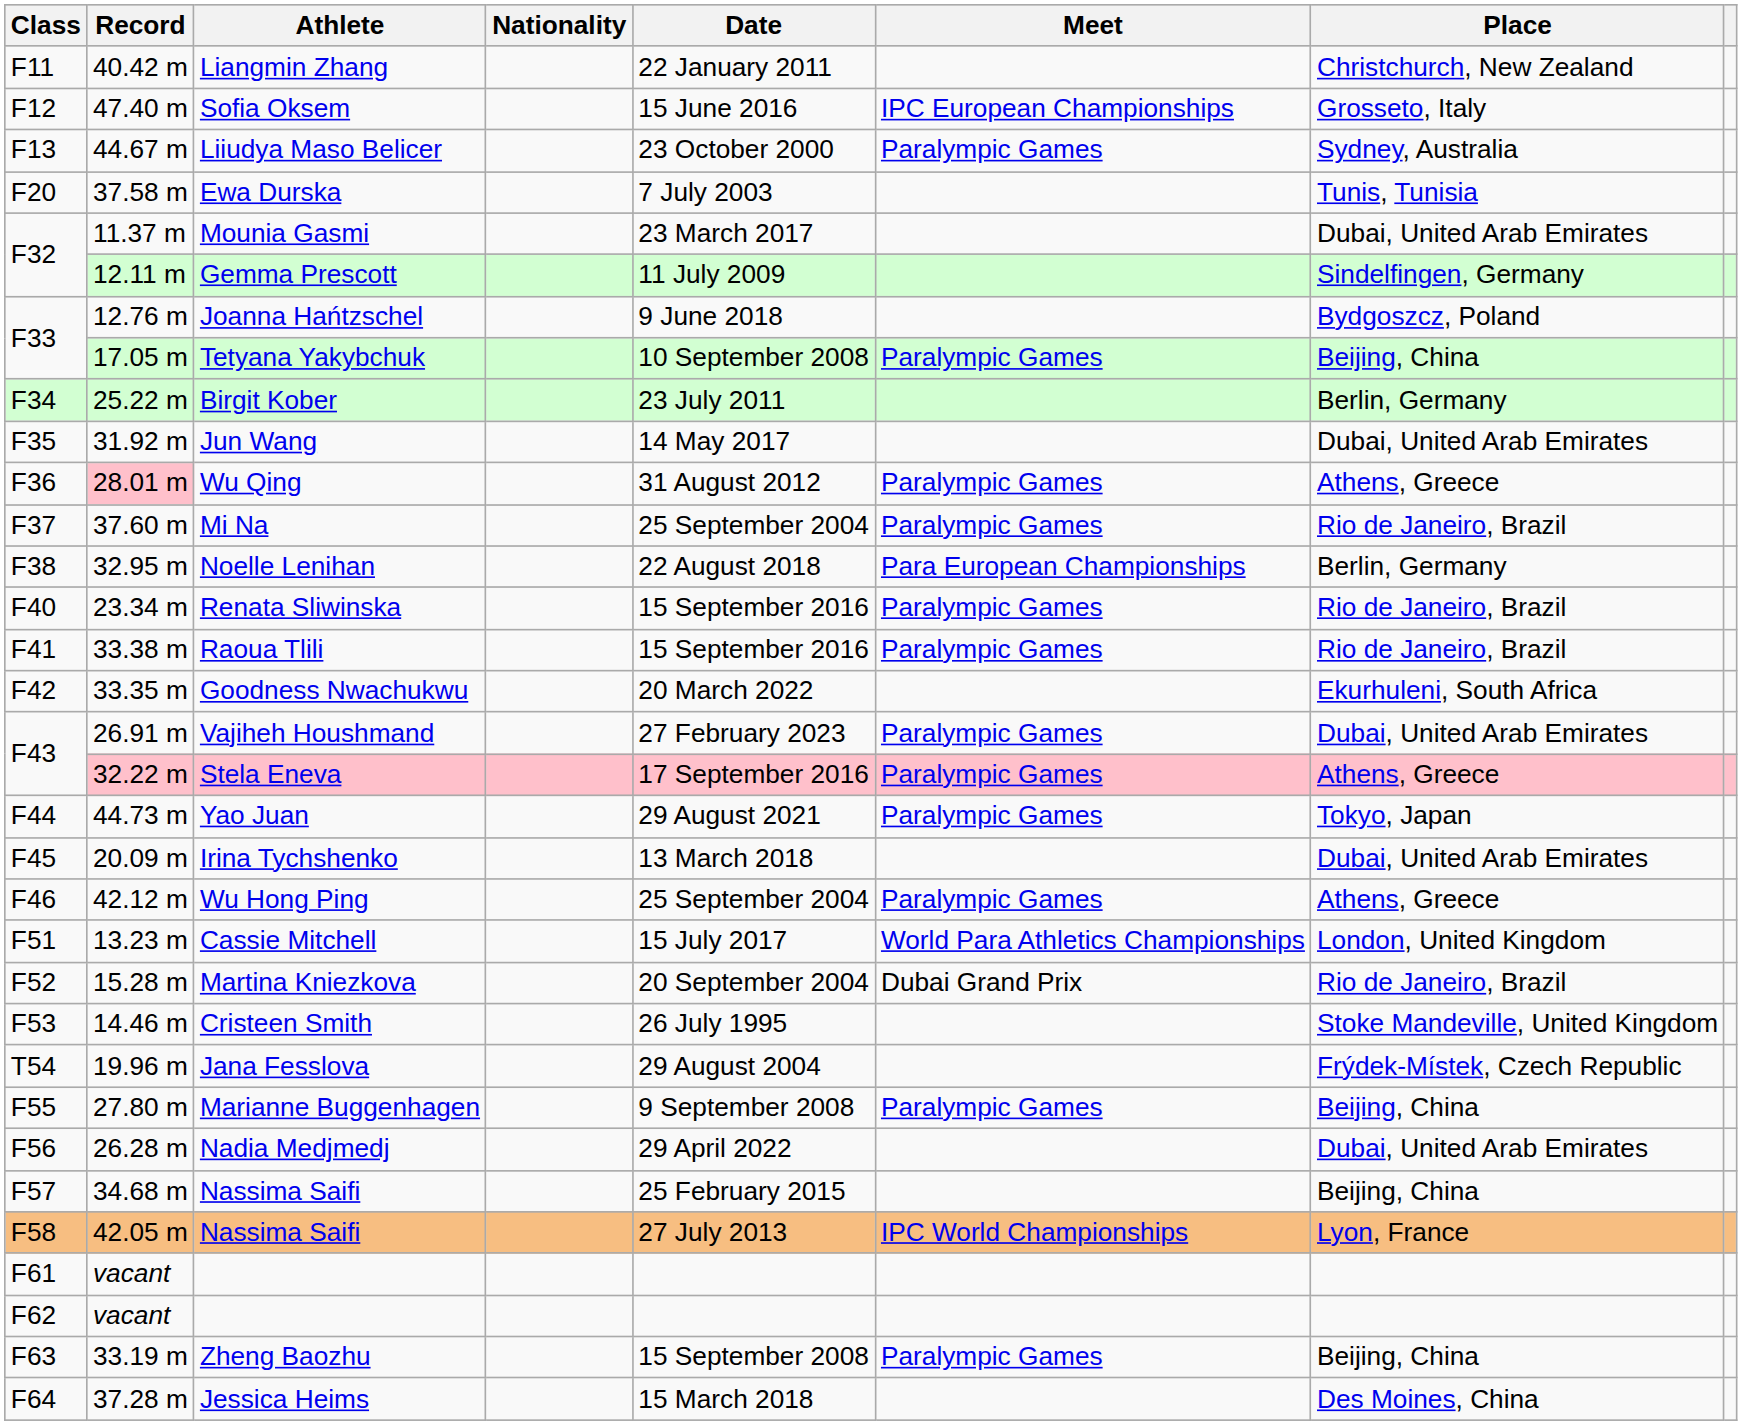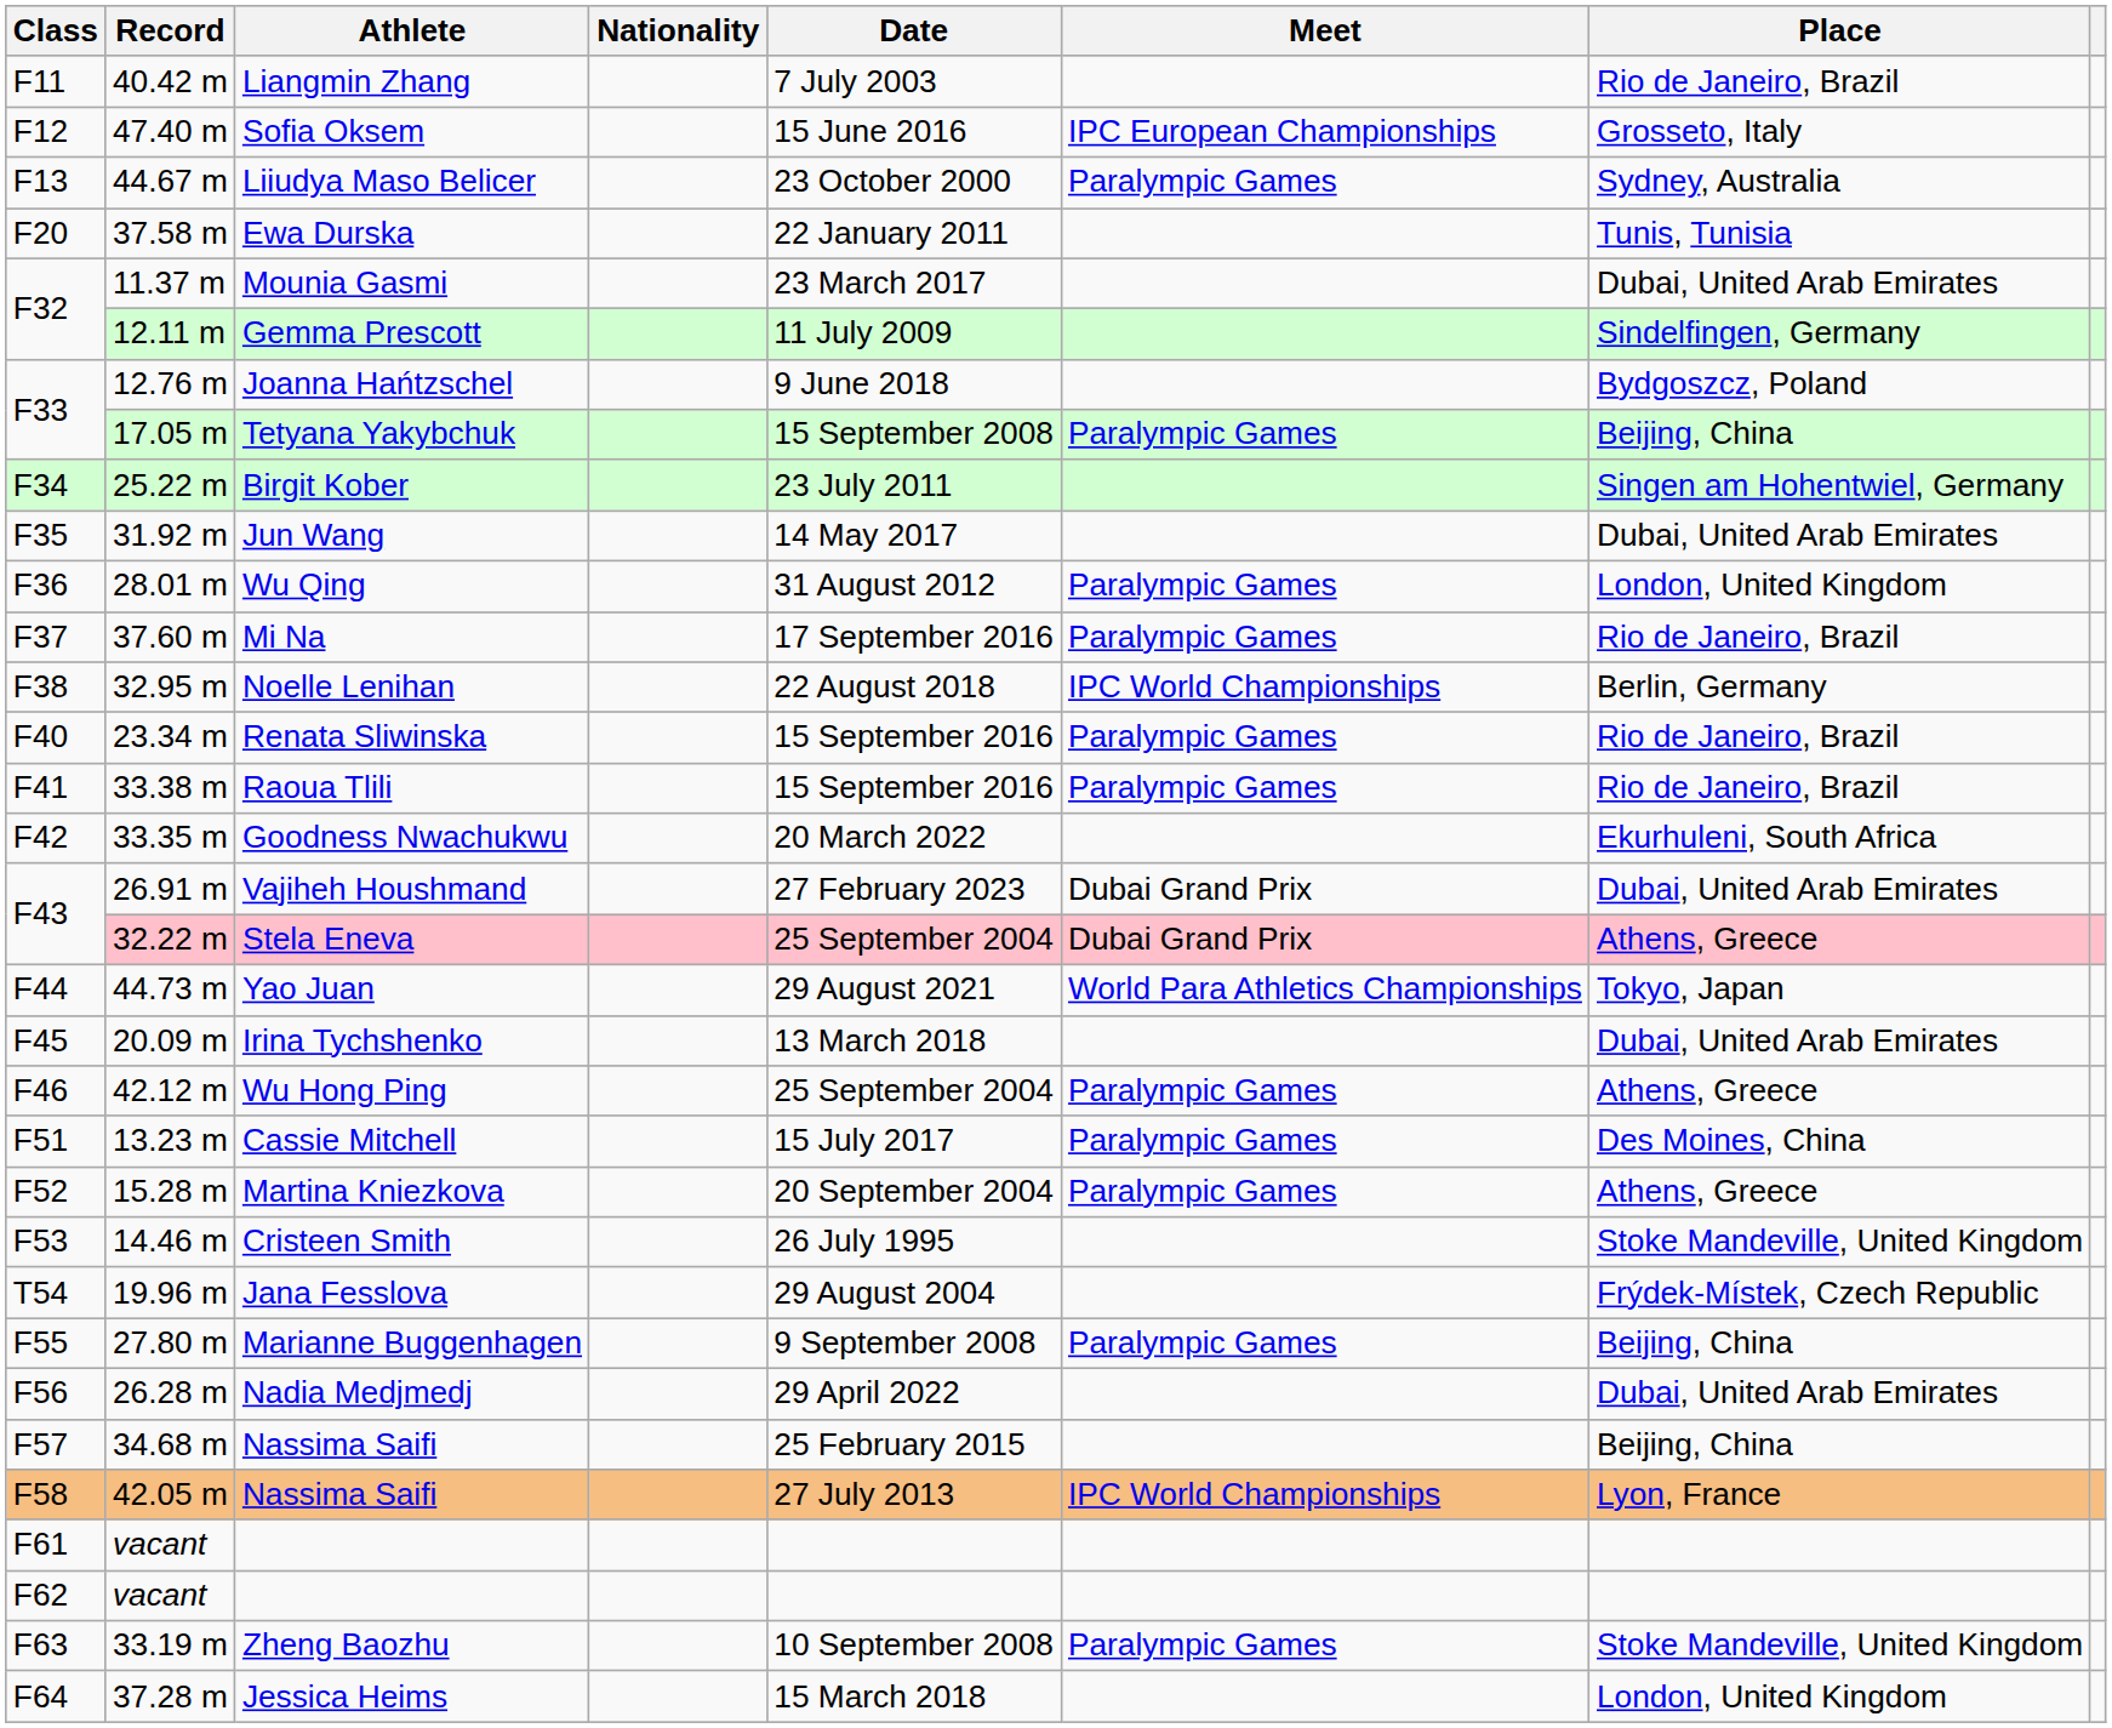 <table class="wikitable">
 <tr>
 <th>Class</th>
 <th>Record</th>
 <th>Athlete</th>
 <th>Nationality</th>
 <th>Date</th>
 <th>Meet</th>
 <th>Place</th>
 <th></th>
 </tr>
 <tr>
 <td>F11</td>
 <td>40.42 m</td>
 <td><a href='#'>Liangmin Zhang</a></td>
 <td></td>
-<td>22 January 2011</td>
+<td>7 July 2003</td>
 <td></td>
-<td><a href='#'>Christchurch</a>, New Zealand</td>
+<td><a href='#'>Rio de Janeiro</a>, Brazil</td>
 <td></td>
 </tr>
 <tr>
 <td>F12</td>
 <td>47.40 m</td>
 <td><a href='#'>Sofia Oksem</a></td>
 <td></td>
 <td>15 June 2016</td>
 <td><a href='#'>IPC European Championships</a></td>
 <td><a href='#'>Grosseto</a>, Italy</td>
 <td></td>
 </tr>
 <tr>
 <td>F13</td>
 <td>44.67 m</td>
 <td><a href='#'>Liiudya Maso Belicer</a></td>
 <td></td>
 <td>23 October 2000</td>
 <td><a href='#'>Paralympic Games</a></td>
 <td><a href='#'>Sydney</a>, Australia</td>
 <td></td>
 </tr>
 <tr>
 <td>F20</td>
 <td>37.58 m</td>
 <td><a href='#'>Ewa Durska</a></td>
 <td></td>
-<td>7 July 2003</td>
+<td>22 January 2011</td>
 <td></td>
 <td><a href='#'>Tunis</a>, <a href='#'>Tunisia</a></td>
 <td></td>
 </tr>
 <tr>
 <td rowspan="2">F32</td>
 <td>11.37 m</td>
 <td><a href='#'>Mounia Gasmi</a></td>
 <td></td>
 <td>23 March 2017</td>
 <td></td>
 <td>Dubai, United Arab Emirates</td>
 <td></td>
 </tr>
 <tr bgcolor=#D2FFD2>
 <td>12.11 m</td>
 <td><a href='#'>Gemma Prescott</a></td>
 <td></td>
 <td>11 July 2009</td>
 <td></td>
 <td><a href='#'>Sindelfingen</a>, Germany</td>
 <td></td>
 </tr>
 <tr>
 <td rowspan="2">F33</td>
 <td>12.76 m</td>
 <td><a href='#'>Joanna Hańtzschel</a></td>
 <td></td>
 <td>9 June 2018</td>
 <td></td>
 <td><a href='#'>Bydgoszcz</a>, Poland</td>
 <td></td>
 </tr>
 <tr bgcolor=#D2FFD2>
 <td>17.05 m</td>
 <td><a href='#'>Tetyana Yakybchuk</a></td>
 <td></td>
-<td>10 September 2008</td>
+<td>15 September 2008</td>
 <td><a href='#'>Paralympic Games</a></td>
 <td><a href='#'>Beijing</a>, China</td>
 <td></td>
 </tr>
 <tr bgcolor=#D2FFD2>
 <td>F34</td>
 <td>25.22 m</td>
 <td><a href='#'>Birgit Kober</a></td>
 <td></td>
 <td>23 July 2011</td>
 <td></td>
-<td>Berlin, Germany</td>
+<td><a href='#'>Singen am Hohentwiel</a>, Germany</td>
 <td></td>
 </tr>
 <tr>
 <td>F35</td>
 <td>31.92 m</td>
 <td><a href='#'>Jun Wang</a></td>
 <td></td>
 <td>14 May 2017</td>
 <td></td>
 <td>Dubai, United Arab Emirates</td>
 <td></td>
 </tr>
 <tr>
 <td>F36</td>
-<td style="background: pink;">28.01 m</td>
+<td>28.01 m</td>
 <td><a href='#'>Wu Qing</a></td>
 <td></td>
 <td>31 August 2012</td>
 <td><a href='#'>Paralympic Games</a></td>
-<td><a href='#'>Athens</a>, Greece</td>
+<td><a href='#'>London</a>, United Kingdom</td>
 <td></td>
 </tr>
 <tr>
 <td>F37</td>
 <td>37.60 m</td>
 <td><a href='#'>Mi Na</a></td>
 <td></td>
-<td>25 September 2004</td>
+<td>17 September 2016</td>
 <td><a href='#'>Paralympic Games</a></td>
 <td><a href='#'>Rio de Janeiro</a>, Brazil</td>
 <td></td>
 </tr>
 <tr>
 <td>F38</td>
 <td>32.95 m</td>
 <td><a href='#'>Noelle Lenihan</a></td>
 <td></td>
 <td>22 August 2018</td>
-<td><a href='#'>Para European Championships</a></td>
+<td><a href='#'>IPC World Championships</a></td>
 <td>Berlin, Germany</td>
 <td></td>
 </tr>
 <tr>
 <td>F40</td>
 <td>23.34 m</td>
 <td><a href='#'>Renata Sliwinska</a></td>
 <td></td>
 <td>15 September 2016</td>
 <td><a href='#'>Paralympic Games</a></td>
 <td><a href='#'>Rio de Janeiro</a>, Brazil</td>
 <td></td>
 </tr>
 <tr>
 <td>F41</td>
 <td>33.38 m</td>
 <td><a href='#'>Raoua Tlili</a></td>
 <td></td>
 <td>15 September 2016</td>
 <td><a href='#'>Paralympic Games</a></td>
 <td><a href='#'>Rio de Janeiro</a>, Brazil</td>
 <td></td>
 </tr>
 <tr>
 <td>F42</td>
 <td>33.35 m</td>
 <td><a href='#'>Goodness Nwachukwu</a></td>
 <td></td>
 <td>20 March 2022</td>
 <td></td>
 <td><a href='#'>Ekurhuleni</a>, South Africa</td>
 <td></td>
 </tr>
 <tr>
 <td rowspan=2>F43</td>
 <td>26.91 m</td>
 <td><a href='#'>Vajiheh Houshmand</a></td>
 <td></td>
 <td>27 February 2023</td>
-<td><a href='#'>Paralympic Games</a></td>
+<td>Dubai Grand Prix</td>
 <td><a href='#'>Dubai</a>, United Arab Emirates</td>
 <td></td>
 </tr>
 <tr style="background:pink">
 <td>32.22 m</td>
 <td><a href='#'>Stela Eneva</a></td>
 <td></td>
-<td>17 September 2016</td>
-<td><a href='#'>Paralympic Games</a></td>
+<td>25 September 2004</td>
+<td>Dubai Grand Prix</td>
 <td><a href='#'>Athens</a>, Greece</td>
 <td></td>
 </tr>
 <tr>
 <td>F44</td>
 <td>44.73 m</td>
 <td><a href='#'>Yao Juan</a></td>
 <td></td>
 <td>29 August 2021</td>
-<td><a href='#'>Paralympic Games</a></td>
+<td><a href='#'>World Para Athletics Championships</a></td>
 <td><a href='#'>Tokyo</a>, Japan</td>
 <td></td>
 </tr>
 <tr>
 <td>F45</td>
 <td>20.09 m</td>
 <td><a href='#'>Irina Tychshenko</a></td>
 <td></td>
 <td>13 March 2018</td>
 <td></td>
 <td><a href='#'>Dubai</a>, United Arab Emirates</td>
 <td></td>
 </tr>
 <tr>
 <td>F46</td>
 <td>42.12 m</td>
 <td><a href='#'>Wu Hong Ping</a></td>
 <td></td>
 <td>25 September 2004</td>
 <td><a href='#'>Paralympic Games</a></td>
 <td><a href='#'>Athens</a>, Greece</td>
 <td></td>
 </tr>
 <tr>
 <td>F51</td>
 <td>13.23 m</td>
 <td><a href='#'>Cassie Mitchell</a></td>
 <td></td>
 <td>15 July 2017</td>
-<td><a href='#'>World Para Athletics Championships</a></td>
-<td><a href='#'>London</a>, United Kingdom</td>
+<td><a href='#'>Paralympic Games</a></td>
+<td><a href='#'>Des Moines</a>, China</td>
 <td></td>
 </tr>
 <tr>
 <td>F52</td>
 <td>15.28 m</td>
 <td><a href='#'>Martina Kniezkova</a></td>
 <td></td>
 <td>20 September 2004</td>
-<td>Dubai Grand Prix</td>
-<td><a href='#'>Rio de Janeiro</a>, Brazil</td>
+<td><a href='#'>Paralympic Games</a></td>
+<td><a href='#'>Athens</a>, Greece</td>
 <td></td>
 </tr>
 <tr>
 <td>F53</td>
 <td>14.46 m</td>
 <td><a href='#'>Cristeen Smith</a></td>
 <td></td>
 <td>26 July 1995</td>
 <td></td>
 <td><a href='#'>Stoke Mandeville</a>, United Kingdom</td>
 <td></td>
 </tr>
 <tr>
 <td>T54</td>
 <td>19.96 m</td>
 <td><a href='#'>Jana Fesslova</a></td>
 <td></td>
 <td>29 August 2004</td>
 <td></td>
 <td><a href='#'>Frýdek-Místek</a>, Czech Republic</td>
 <td></td>
 </tr>
 <tr>
 <td>F55</td>
 <td>27.80 m</td>
 <td><a href='#'>Marianne Buggenhagen</a></td>
 <td></td>
 <td>9 September 2008</td>
 <td><a href='#'>Paralympic Games</a></td>
 <td><a href='#'>Beijing</a>, China</td>
 <td></td>
 </tr>
 <tr>
 <td>F56</td>
 <td>26.28 m</td>
 <td><a href='#'>Nadia Medjmedj</a></td>
 <td></td>
 <td>29 April 2022</td>
 <td></td>
 <td><a href='#'>Dubai</a>, United Arab Emirates</td>
 <td></td>
 </tr>
 <tr>
 <td>F57</td>
 <td>34.68 m</td>
 <td><a href='#'>Nassima Saifi</a></td>
 <td></td>
 <td>25 February 2015</td>
 <td></td>
 <td>Beijing, China</td>
 <td></td>
 </tr>
 <tr bgcolor=#F7BE81>
 <td>F58</td>
 <td>42.05 m</td>
 <td><a href='#'>Nassima Saifi</a></td>
 <td></td>
 <td>27 July 2013</td>
 <td><a href='#'>IPC World Championships</a></td>
 <td><a href='#'>Lyon</a>, France</td>
 <td></td>
 </tr>
 <tr>
 <td>F61</td>
 <td><em>vacant</em></td>
 <td></td>
 <td></td>
 <td></td>
 <td></td>
 <td></td>
 <td></td>
 </tr>
 <tr>
 <td>F62</td>
 <td><em>vacant</em></td>
 <td></td>
 <td></td>
 <td></td>
 <td></td>
 <td></td>
 <td></td>
 </tr>
 <tr>
 <td>F63</td>
 <td>33.19 m</td>
 <td><a href='#'>Zheng Baozhu</a></td>
 <td></td>
-<td>15 September 2008</td>
+<td>10 September 2008</td>
 <td><a href='#'>Paralympic Games</a></td>
-<td>Beijing, China</td>
+<td><a href='#'>Stoke Mandeville</a>, United Kingdom</td>
 <td></td>
 </tr>
 <tr>
 <td>F64</td>
 <td>37.28 m</td>
 <td><a href='#'>Jessica Heims</a></td>
 <td></td>
 <td>15 March 2018</td>
 <td></td>
-<td><a href='#'>Des Moines</a>, China</td>
+<td><a href='#'>London</a>, United Kingdom</td>
 <td></td>
 </tr>
 </table>
